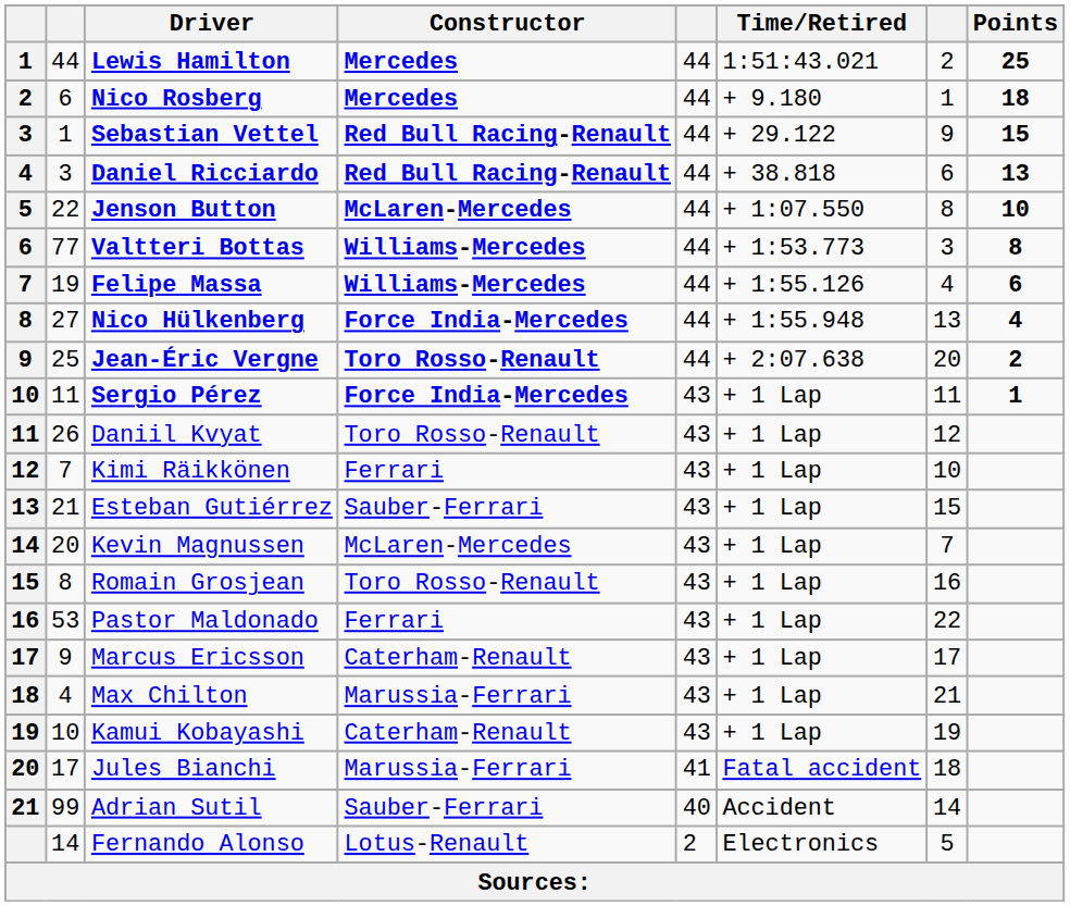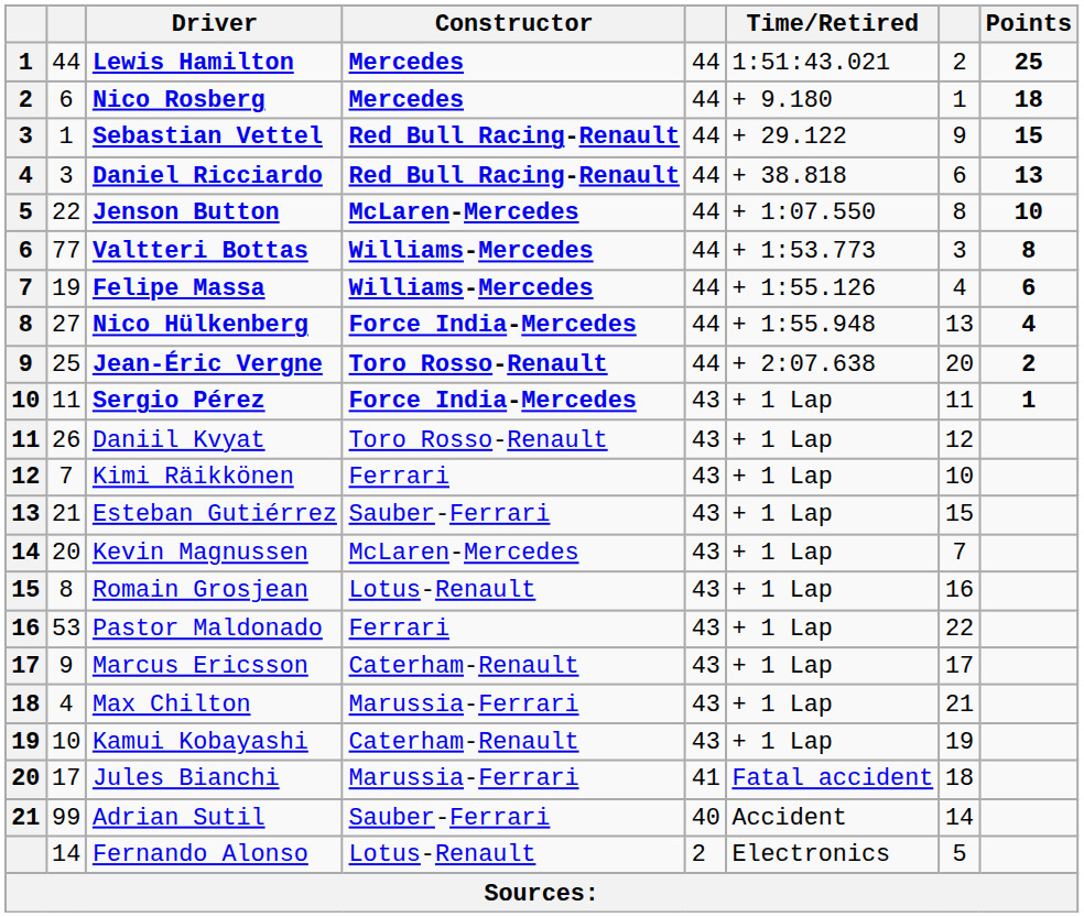 <table class="wikitable sortable" style="font-size: 85%">
 <tr>
 <th scope="col"></th>
 <th scope="col"></th>
 <th scope="col">Driver</th>
 <th scope="col">Constructor</th>
 <th scope="col" class="unsortable"></th>
 <th scope="col" class="unsortable">Time/Retired</th>
 <th scope="col"></th>
 <th scope="col">Points</th>
 </tr>
 <tr>
 <th scope="row">1</th>
 <td align="center">44</td>
 <td data-sort-value="HAM"> <strong><a href='#'>Lewis Hamilton</a></strong></td>
 <td><strong><a href='#'>Mercedes</a></strong></td>
 <td>44</td>
 <td>1:51:43.021</td>
 <td align="center">2</td>
 <td align="center"><strong>25</strong></td>
 </tr>
 <tr>
 <th scope="row">2</th>
 <td align="center">6</td>
 <td data-sort-value="ROS"> <strong><a href='#'>Nico Rosberg</a></strong></td>
 <td><strong><a href='#'>Mercedes</a></strong></td>
 <td>44</td>
 <td>+ 9.180</td>
 <td align="center">1</td>
 <td align="center"><strong>18</strong></td>
 </tr>
 <tr>
 <th scope="row">3</th>
 <td align="center">1</td>
 <td data-sort-value="VET"> <strong><a href='#'>Sebastian Vettel</a></strong></td>
 <td><strong><a href='#'>Red Bull Racing</a>-<a href='#'>Renault</a></strong></td>
 <td>44</td>
 <td>+ 29.122</td>
 <td align="center">9</td>
 <td align="center"><strong>15</strong></td>
 </tr>
 <tr>
 <th scope="row">4</th>
 <td align="center">3</td>
 <td data-sort-value="RIC"> <strong><a href='#'>Daniel Ricciardo</a></strong></td>
 <td><strong><a href='#'>Red Bull Racing</a>-<a href='#'>Renault</a></strong></td>
 <td>44</td>
 <td>+ 38.818</td>
 <td align="center">6</td>
 <td align="center"><strong>13</strong></td>
 </tr>
 <tr>
 <th scope="row">5</th>
 <td align="center">22</td>
 <td data-sort-value="BUT"> <strong><a href='#'>Jenson Button</a></strong></td>
 <td><strong><a href='#'>McLaren</a>-<a href='#'>Mercedes</a></strong></td>
 <td>44</td>
 <td>+ 1:07.550</td>
 <td align="center">8</td>
 <td align="center"><strong>10</strong></td>
 </tr>
 <tr>
 <th scope="row">6</th>
 <td align="center">77</td>
 <td data-sort-value="BOT"> <strong><a href='#'>Valtteri Bottas</a></strong></td>
 <td><strong><a href='#'>Williams</a>-<a href='#'>Mercedes</a></strong></td>
 <td>44</td>
 <td>+ 1:53.773</td>
 <td align="center">3</td>
 <td align="center"><strong>8</strong></td>
 </tr>
 <tr>
 <th scope="row">7</th>
 <td align="center">19</td>
 <td data-sort-value="MAS"> <strong><a href='#'>Felipe Massa</a></strong></td>
 <td><strong><a href='#'>Williams</a>-<a href='#'>Mercedes</a></strong></td>
 <td>44</td>
 <td>+ 1:55.126</td>
 <td align="center">4</td>
 <td align="center"><strong>6</strong></td>
 </tr>
 <tr>
 <th scope="row">8</th>
 <td align="center">27</td>
 <td data-sort-value="HUL"> <strong><a href='#'>Nico Hülkenberg</a></strong></td>
 <td><strong><a href='#'>Force India</a>-<a href='#'>Mercedes</a></strong></td>
 <td>44</td>
 <td>+ 1:55.948</td>
 <td align="center">13</td>
 <td align="center"><strong>4</strong></td>
 </tr>
 <tr>
 <th scope="row">9</th>
 <td align="center">25</td>
 <td data-sort-value="VER"> <strong><a href='#'>Jean-Éric Vergne</a></strong></td>
 <td><strong><a href='#'>Toro Rosso</a>-<a href='#'>Renault</a></strong></td>
 <td>44</td>
 <td>+ 2:07.638</td>
 <td align="center">20</td>
 <td align="center"><strong>2</strong></td>
 </tr>
 <tr>
 <th scope="row">10</th>
 <td align="center">11</td>
 <td data-sort-value="PER"> <strong><a href='#'>Sergio Pérez</a></strong></td>
 <td><strong><a href='#'>Force India</a>-<a href='#'>Mercedes</a></strong></td>
 <td>43</td>
 <td>+ 1 Lap</td>
 <td align="center">11</td>
 <td align="center"><strong>1</strong></td>
 </tr>
 <tr>
 <th scope="row">11</th>
 <td align="center">26</td>
 <td data-sort-value="KVY"> <a href='#'>Daniil Kvyat</a></td>
 <td><a href='#'>Toro Rosso</a>-<a href='#'>Renault</a></td>
 <td>43</td>
 <td>+ 1 Lap</td>
 <td align="center">12</td>
 <td></td>
 </tr>
 <tr>
 <th scope="row">12</th>
 <td align="center">7</td>
 <td data-sort-value="RAI"> <a href='#'>Kimi Räikkönen</a></td>
 <td><a href='#'>Ferrari</a></td>
 <td>43</td>
 <td>+ 1 Lap</td>
 <td align="center">10</td>
 <td></td>
 </tr>
 <tr>
 <th scope="row">13</th>
 <td align="center">21</td>
 <td data-sort-value="GUT"> <a href='#'>Esteban Gutiérrez</a></td>
 <td><a href='#'>Sauber</a>-<a href='#'>Ferrari</a></td>
 <td>43</td>
 <td>+ 1 Lap</td>
 <td align="center">15</td>
 <td></td>
 </tr>
 <tr>
 <th scope="row">14</th>
 <td align="center">20</td>
 <td data-sort-value="MAG"> <a href='#'>Kevin Magnussen</a></td>
 <td><a href='#'>McLaren</a>-<a href='#'>Mercedes</a></td>
 <td>43</td>
 <td>+ 1 Lap</td>
 <td align="center">7</td>
 <td></td>
 </tr>
 <tr>
 <th scope="row">15</th>
 <td align="center">8</td>
 <td data-sort-value="GRO"> <a href='#'>Romain Grosjean</a></td>
-<td><a href='#'>Toro Rosso</a>-<a href='#'>Renault</a></td>
+<td><a href='#'>Lotus</a>-<a href='#'>Renault</a></td>
 <td>43</td>
 <td>+ 1 Lap</td>
 <td align="center">16</td>
 <td></td>
 </tr>
 <tr>
 <th scope="row">16</th>
 <td align="center">53</td>
 <td data-sort-value="MAL"> <a href='#'>Pastor Maldonado</a></td>
 <td><a href='#'>Ferrari</a></td>
 <td>43</td>
 <td>+ 1 Lap</td>
 <td align="center">22</td>
 <td></td>
 </tr>
 <tr>
 <th scope="row">17</th>
 <td align="center">9</td>
 <td data-sort-value="ERI"> <a href='#'>Marcus Ericsson</a></td>
 <td><a href='#'>Caterham</a>-<a href='#'>Renault</a></td>
 <td>43</td>
 <td>+ 1 Lap</td>
 <td align="center">17</td>
 <td></td>
 </tr>
 <tr>
 <th scope="row">18</th>
 <td align="center">4</td>
 <td data-sort-value="CHI"> <a href='#'>Max Chilton</a></td>
 <td><a href='#'>Marussia</a>-<a href='#'>Ferrari</a></td>
 <td>43</td>
 <td>+ 1 Lap</td>
 <td align="center">21</td>
 <td></td>
 </tr>
 <tr>
 <th scope="row">19</th>
 <td align="center">10</td>
 <td data-sort-value="KOB"> <a href='#'>Kamui Kobayashi</a></td>
 <td><a href='#'>Caterham</a>-<a href='#'>Renault</a></td>
 <td>43</td>
 <td>+ 1 Lap</td>
 <td align="center">19</td>
 <td></td>
 </tr>
 <tr>
 <th scope="row">20</th>
 <td align="center">17</td>
 <td data-sort-value="BIA"> <a href='#'>Jules Bianchi</a></td>
 <td><a href='#'>Marussia</a>-<a href='#'>Ferrari</a></td>
 <td>41</td>
 <td><a href='#'>Fatal accident</a></td>
 <td align="center">18</td>
 <td></td>
 </tr>
 <tr>
 <th scope="row">21</th>
 <td align="center">99</td>
 <td data-sort-value="SUT"> <a href='#'>Adrian Sutil</a></td>
 <td><a href='#'>Sauber</a>-<a href='#'>Ferrari</a></td>
 <td>40</td>
 <td>Accident</td>
 <td align="center">14</td>
 <td></td>
 </tr>
 <tr>
 <th data-sort-value="22" scope="row"></th>
 <td align="center">14</td>
 <td data-sort-value="ALO"> <a href='#'>Fernando Alonso</a></td>
 <td><a href='#'>Lotus</a>-<a href='#'>Renault</a></td>
 <td>2</td>
 <td>Electronics</td>
 <td align="center">5</td>
 <td></td>
 </tr>
 <tr class="sortbottom">
 <th colspan=8>Sources:</th>
 </tr>
 </table>
